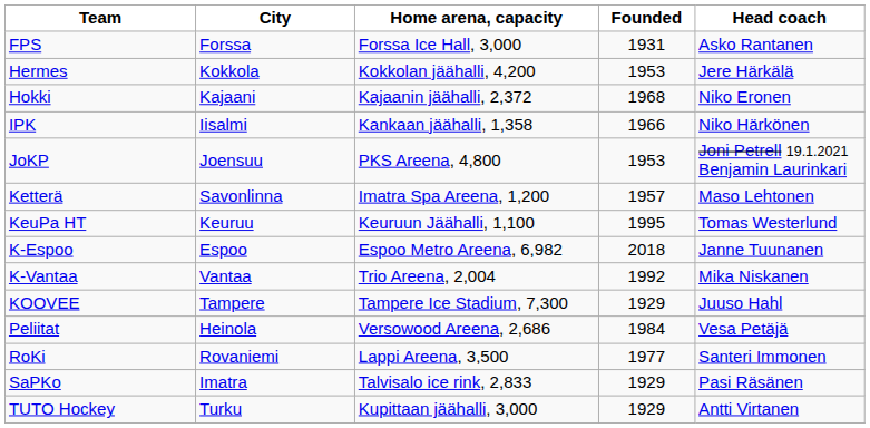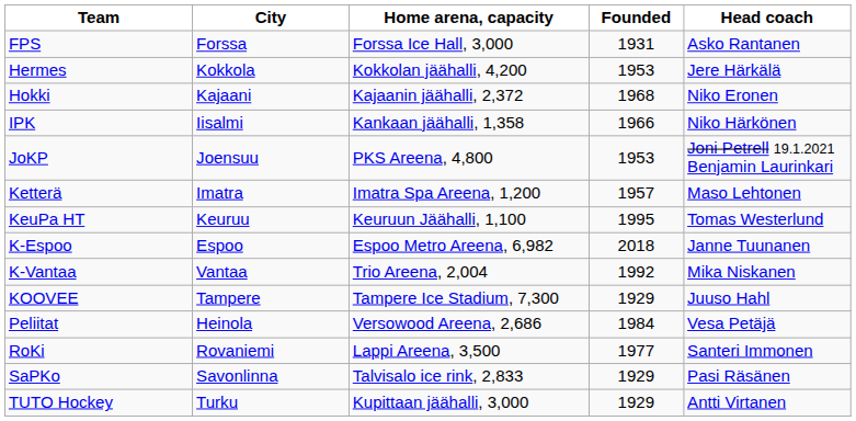 <table class="wikitable sortable" style="width:65%; text-align:left">
 <tr>
 <th style="background:white; width:18%">Team</th>
 <th style="background:white; width:15%">City</th>
 <th style="background:white; width:23%">Home arena, capacity</th>
 <th style="background:white; width:9%">Founded</th>
 <th style="background:white; width:16%">Head coach</th>
 </tr>
 <tr>
 <td><a href='#'>FPS</a></td>
 <td><a href='#'>Forssa</a></td>
 <td><a href='#'>Forssa Ice Hall</a>, 3,000</td>
 <td align=center>1931</td>
 <td> <a href='#'>Asko Rantanen</a></td>
 </tr>
 <tr>
 <td><a href='#'>Hermes</a></td>
 <td><a href='#'>Kokkola</a></td>
 <td><a href='#'>Kokkolan jäähalli</a>, 4,200</td>
 <td align=center>1953</td>
 <td> <a href='#'>Jere Härkälä</a></td>
 </tr>
 <tr>
 <td><a href='#'>Hokki</a></td>
 <td><a href='#'>Kajaani</a></td>
 <td><a href='#'>Kajaanin jäähalli</a>, 2,372</td>
 <td align=center>1968</td>
 <td> <a href='#'>Niko Eronen</a></td>
 </tr>
 <tr>
 <td><a href='#'>IPK</a></td>
 <td><a href='#'>Iisalmi</a></td>
 <td><a href='#'>Kankaan jäähalli</a>, 1,358</td>
 <td align=center>1966</td>
 <td> <a href='#'>Niko Härkönen</a></td>
 </tr>
 <tr>
 <td><a href='#'>JoKP</a></td>
 <td><a href='#'>Joensuu</a></td>
 <td><a href='#'>PKS Areena</a>, 4,800</td>
 <td align=center>1953</td>
 <td> <s><a href='#'>Joni Petrell</a></s> <small>19.1.2021</small><br> <a href='#'>Benjamin Laurinkari</a></td>
 </tr>
 <tr>
 <td><a href='#'>Ketterä</a></td>
-<td><a href='#'>Savonlinna</a></td>
+<td><a href='#'>Imatra</a></td>
 <td><a href='#'>Imatra Spa Areena</a>, 1,200</td>
 <td align=center>1957</td>
 <td> <a href='#'>Maso Lehtonen</a></td>
 </tr>
 <tr>
 <td><a href='#'>KeuPa HT</a></td>
 <td><a href='#'>Keuruu</a></td>
 <td><a href='#'>Keuruun Jäähalli</a>, 1,100</td>
 <td align=center>1995</td>
 <td> <a href='#'>Tomas Westerlund</a></td>
 </tr>
 <tr>
 <td><a href='#'>K-Espoo</a></td>
 <td><a href='#'>Espoo</a></td>
 <td><a href='#'>Espoo Metro Areena</a>, 6,982</td>
 <td align=center>2018</td>
 <td> <a href='#'>Janne Tuunanen</a></td>
 </tr>
 <tr>
 <td><a href='#'>K-Vantaa</a></td>
 <td><a href='#'>Vantaa</a></td>
 <td><a href='#'>Trio Areena</a>, 2,004</td>
 <td align=center>1992</td>
 <td> <a href='#'>Mika Niskanen</a></td>
 </tr>
 <tr>
 <td><a href='#'>KOOVEE</a></td>
 <td><a href='#'>Tampere</a></td>
 <td><a href='#'>Tampere Ice Stadium</a>, 7,300</td>
 <td align=center>1929</td>
 <td> <a href='#'>Juuso Hahl</a></td>
 </tr>
 <tr>
 <td><a href='#'>Peliitat</a></td>
 <td><a href='#'>Heinola</a></td>
 <td><a href='#'>Versowood Areena</a>, 2,686</td>
 <td align=center>1984</td>
 <td> <a href='#'>Vesa Petäjä</a></td>
 </tr>
 <tr>
 <td><a href='#'>RoKi</a></td>
 <td><a href='#'>Rovaniemi</a></td>
 <td><a href='#'>Lappi Areena</a>, 3,500</td>
 <td align=center>1977</td>
 <td> <a href='#'>Santeri Immonen</a></td>
 </tr>
 <tr>
 <td><a href='#'>SaPKo</a></td>
-<td><a href='#'>Imatra</a></td>
+<td><a href='#'>Savonlinna</a></td>
 <td><a href='#'>Talvisalo ice rink</a>, 2,833</td>
 <td align=center>1929</td>
 <td> <a href='#'>Pasi Räsänen</a></td>
 </tr>
 <tr>
 <td><a href='#'>TUTO Hockey</a></td>
 <td><a href='#'>Turku</a></td>
 <td><a href='#'>Kupittaan jäähalli</a>, 3,000</td>
 <td align=center>1929</td>
 <td> <a href='#'>Antti Virtanen</a></td>
 </tr>
 </table>
